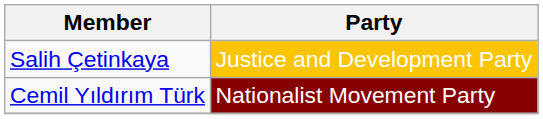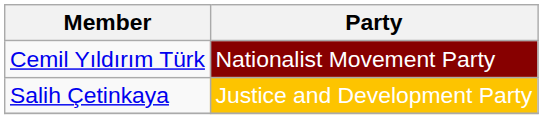 <table class="wikitable">
 <tr>
 <th>Member</th>
 <th>Party</th>
 </tr>
 <tr>
+<td><a href='#'>Cemil Yıldırım Türk</a></td>
+<td style="background:#870000; color:white">Nationalist Movement Party</td>
+</tr>
+<tr>
 <td><a href='#'>Salih Çetinkaya</a></td>
 <td style="background:#FDC400; color:white">Justice and Development Party</td>
 </tr>
 <tr>
-<td><a href='#'>Cemil Yıldırım Türk</a></td>
-<td style="background:#870000; color:white">Nationalist Movement Party</td>
-</tr>
-<tr>
 </tr>
 </table>
